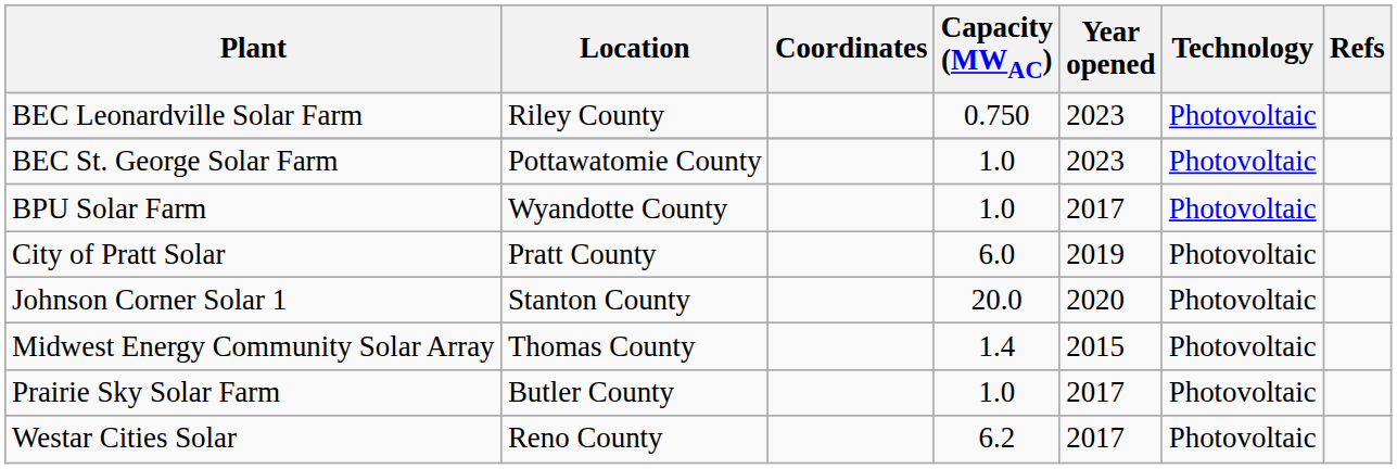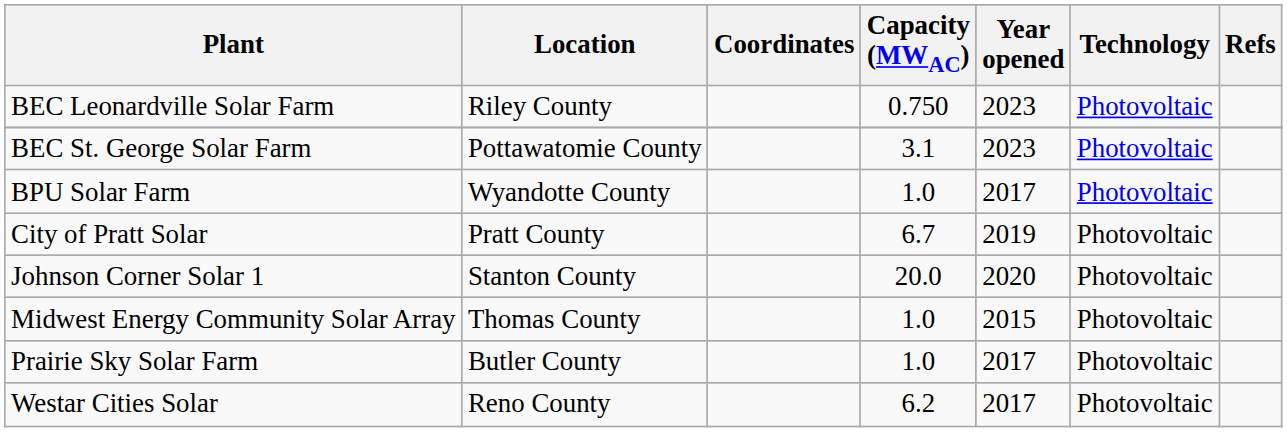 <table class="wikitable sortable">
 <tr>
 <th>Plant</th>
 <th>Location</th>
 <th>Coordinates</th>
 <th>Capacity<br>(<a href='#'>MW<sub>AC</sub></a>)</th>
 <th>Year<br>opened</th>
 <th>Technology</th>
 <th>Refs</th>
 </tr>
 <tr>
 <td>BEC Leonardville Solar Farm</td>
 <td>Riley County</td>
 <td></td>
 <td align="center">0.750</td>
 <td>2023</td>
 <td><a href='#'>Photovoltaic</a></td>
 <td></td>
 </tr>
 <tr>
 </tr>
 <tr>
 <td>BEC St. George Solar Farm</td>
 <td>Pottawatomie County</td>
 <td></td>
-<td align="center">1.0</td>
+<td align="center">3.1</td>
 <td>2023</td>
 <td><a href='#'>Photovoltaic</a></td>
 <td></td>
 </tr>
 <tr>
 <td>BPU Solar Farm</td>
 <td>Wyandotte County</td>
 <td></td>
 <td align="center">1.0</td>
 <td>2017</td>
 <td><a href='#'>Photovoltaic</a></td>
 <td></td>
 </tr>
 <tr>
 <td>City of Pratt Solar</td>
 <td>Pratt County</td>
 <td></td>
-<td align="center">6.0</td>
+<td align="center">6.7</td>
 <td>2019</td>
 <td>Photovoltaic</td>
 <td></td>
 </tr>
 <tr>
 <td>Johnson Corner Solar 1</td>
 <td>Stanton County</td>
 <td></td>
 <td align="center">20.0</td>
 <td>2020</td>
 <td>Photovoltaic</td>
 <td></td>
 </tr>
 <tr>
 <td>Midwest Energy Community Solar Array</td>
 <td>Thomas County</td>
 <td></td>
-<td align="center">1.4</td>
+<td align="center">1.0</td>
 <td>2015</td>
 <td>Photovoltaic</td>
 <td></td>
 </tr>
 <tr>
 <td>Prairie Sky Solar Farm</td>
 <td>Butler County</td>
 <td></td>
 <td align="center">1.0</td>
 <td>2017</td>
 <td>Photovoltaic</td>
 <td></td>
 </tr>
 <tr>
 <td>Westar Cities Solar</td>
 <td>Reno County</td>
 <td></td>
 <td align="center">6.2</td>
 <td>2017</td>
 <td>Photovoltaic</td>
 <td></td>
 </tr>
 </table>
